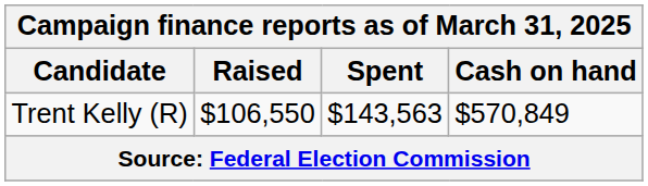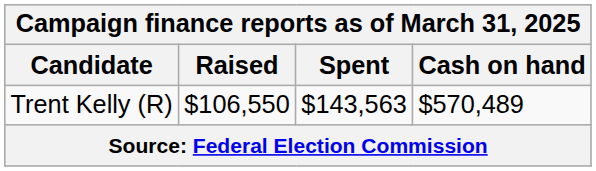 <table class="wikitable sortable">
 <tr>
 <th colspan=4>Campaign finance reports as of March 31, 2025</th>
 </tr>
 <tr style="text-align:center;">
 <th>Candidate</th>
 <th>Raised</th>
 <th>Spent</th>
 <th>Cash on hand</th>
 </tr>
 <tr>
 <td>Trent Kelly (R)</td>
 <td>$106,550</td>
 <td>$143,563</td>
-<td>$570,849</td>
+<td>$570,489</td>
 </tr>
 <tr>
 <th colspan="4"><small>Source: <a href='#'>Federal Election Commission</a></small></th>
 </tr>
 </table>
